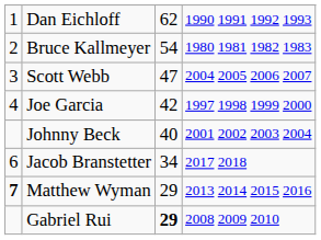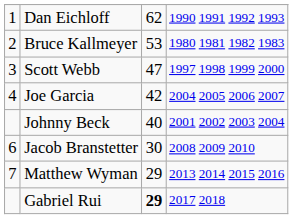 <table class="wikitable">
 <tr>
 </tr>
 <tr>
 <td>1</td>
 <td>Dan Eichloff</td>
 <td>62</td>
 <td style="font-size:80%;"><a href='#'>1990</a> <a href='#'>1991</a> <a href='#'>1992</a> <a href='#'>1993</a></td>
 </tr>
 <tr>
 <td>2</td>
 <td>Bruce Kallmeyer</td>
-<td>54</td>
+<td>53</td>
 <td style="font-size:80%;"><a href='#'>1980</a> <a href='#'>1981</a> <a href='#'>1982</a> <a href='#'>1983</a></td>
 </tr>
 <tr>
 <td>3</td>
 <td>Scott Webb</td>
 <td>47</td>
-<td style="font-size:80%;"><a href='#'>2004</a> <a href='#'>2005</a> <a href='#'>2006</a> <a href='#'>2007</a></td>
+<td style="font-size:80%;"><a href='#'>1997</a> <a href='#'>1998</a> <a href='#'>1999</a> <a href='#'>2000</a></td>
 </tr>
 <tr>
 <td>4</td>
 <td>Joe Garcia</td>
 <td>42</td>
-<td style="font-size:80%;"><a href='#'>1997</a> <a href='#'>1998</a> <a href='#'>1999</a> <a href='#'>2000</a></td>
+<td style="font-size:80%;"><a href='#'>2004</a> <a href='#'>2005</a> <a href='#'>2006</a> <a href='#'>2007</a></td>
 </tr>
 <tr>
 <td></td>
 <td>Johnny Beck</td>
 <td>40</td>
 <td style="font-size:80%;"><a href='#'>2001</a> <a href='#'>2002</a> <a href='#'>2003</a> <a href='#'>2004</a></td>
 </tr>
 <tr>
 <td>6</td>
 <td>Jacob Branstetter</td>
-<td>34</td>
-<td style="font-size:80%;"><a href='#'>2017</a> <a href='#'>2018</a></td>
+<td>30</td>
+<td style="font-size:80%;"><a href='#'>2008</a> <a href='#'>2009</a> <a href='#'>2010</a></td>
 </tr>
 <tr>
-<td><strong>7</strong></td>
+<td>7</td>
 <td>Matthew Wyman</td>
 <td>29</td>
 <td style="font-size:80%;"><a href='#'>2013</a> <a href='#'>2014</a> <a href='#'>2015</a> <a href='#'>2016</a></td>
 </tr>
 <tr>
 <td></td>
 <td>Gabriel Rui</td>
 <td><strong>29</strong></td>
-<td style="font-size:80%;"><a href='#'>2008</a> <a href='#'>2009</a> <a href='#'>2010</a></td>
+<td style="font-size:80%;"><a href='#'>2017</a> <a href='#'>2018</a></td>
 </tr>
 </table>
